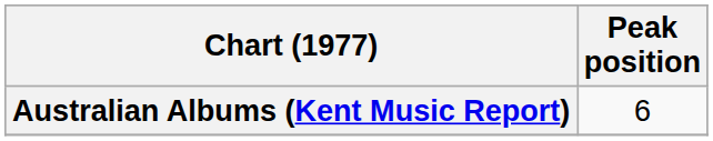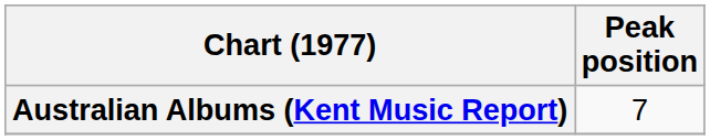 <table class="wikitable sortable plainrowheaders" style="text-align:center;">
 <tr>
 <th scope="col">Chart (1977)</th>
 <th scope="col">Peak<br>position</th>
 </tr>
 <tr>
 <th scope="row">Australian Albums (<a href='#'>Kent Music Report</a>)</th>
-<td>6</td>
+<td>7</td>
 </tr>
 <tr>
 </tr>
 <tr>
 </tr>
 <tr>
 </tr>
 <tr>
 </tr>
 <tr>
 </tr>
 <tr>
 </tr>
 </table>
